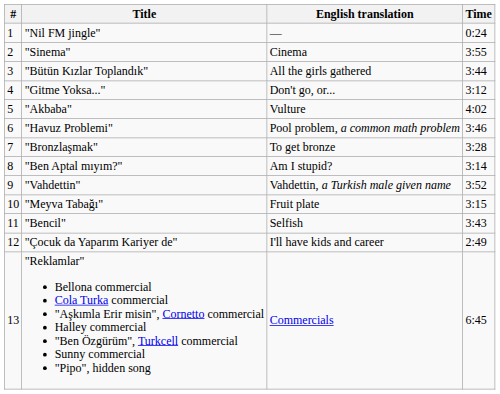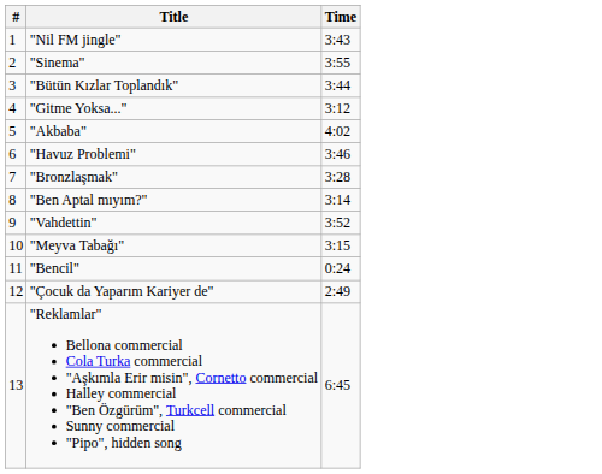 <table class="wikitable">
 <tr>
 <th>#</th>
 <th>Title</th>
-<th>English translation</th>
 <th>Time</th>
 </tr>
 <tr>
 <td>1</td>
 <td>"Nil FM jingle"</td>
-<td>—</td>
-<td>0:24</td>
+<td>3:43</td>
 </tr>
 <tr>
 <td>2</td>
 <td>"Sinema"</td>
-<td>Cinema</td>
 <td>3:55</td>
 </tr>
 <tr>
 <td>3</td>
 <td>"Bütün Kızlar Toplandık"</td>
-<td>All the girls gathered</td>
 <td>3:44</td>
 </tr>
 <tr>
 <td>4</td>
 <td>"Gitme Yoksa..."</td>
-<td>Don't go, or...</td>
 <td>3:12</td>
 </tr>
 <tr>
 <td>5</td>
 <td>"Akbaba"</td>
-<td>Vulture</td>
 <td>4:02</td>
 </tr>
 <tr>
 <td>6</td>
 <td>"Havuz Problemi"</td>
-<td>Pool problem, <em>a common math problem</em></td>
 <td>3:46</td>
 </tr>
 <tr>
 <td>7</td>
 <td>"Bronzlaşmak"</td>
-<td>To get bronze</td>
 <td>3:28</td>
 </tr>
 <tr>
 <td>8</td>
 <td>"Ben Aptal mıyım?"</td>
-<td>Am I stupid?</td>
 <td>3:14</td>
 </tr>
 <tr>
 <td>9</td>
 <td>"Vahdettin"</td>
-<td>Vahdettin, <em>a Turkish male given name</em></td>
 <td>3:52</td>
 </tr>
 <tr>
 <td>10</td>
 <td>"Meyva Tabağı"</td>
-<td>Fruit plate</td>
 <td>3:15</td>
 </tr>
 <tr>
 <td>11</td>
 <td>"Bencil"</td>
-<td>Selfish</td>
-<td>3:43</td>
+<td>0:24</td>
 </tr>
 <tr>
 <td>12</td>
 <td>"Çocuk da Yaparım Kariyer de"</td>
-<td>I'll have kids and career</td>
 <td>2:49</td>
 </tr>
 <tr>
 <td>13</td>
 <td>"Reklamlar"<br><ul><li>Bellona commercial</li><li><a href='#'>Cola Turka</a> commercial</li><li>"Aşkımla Erir misin", <a href='#'>Cornetto</a> commercial</li><li>Halley commercial</li><li>"Ben Özgürüm", <a href='#'>Turkcell</a> commercial</li><li>Sunny commercial</li><li>"Pipo", hidden song</li></ul></td>
-<td><a href='#'>Commercials</a></td>
 <td>6:45</td>
 </tr>
 </table>
